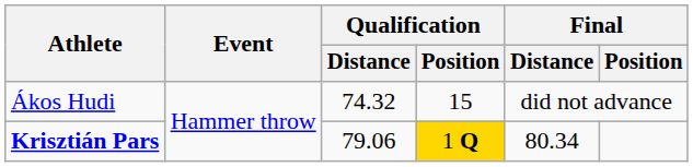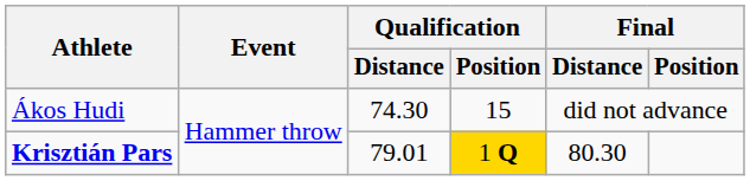 <table class=wikitable style="font-size:90%">
 <tr>
 <th rowspan="2">Athlete</th>
 <th rowspan="2">Event</th>
 <th colspan="2">Qualification</th>
 <th colspan="2">Final</th>
 </tr>
 <tr style="font-size:95%">
 <th>Distance</th>
 <th>Position</th>
 <th>Distance</th>
 <th>Position</th>
 </tr>
 <tr align=center>
 <td align=left><a href='#'>Ákos Hudi</a></td>
 <td align=left rowspan=2><a href='#'>Hammer throw</a></td>
-<td>74.32</td>
+<td>74.30</td>
 <td>15</td>
 <td colspan=2>did not advance</td>
 </tr>
 <tr align=center>
 <td align=left><strong><a href='#'>Krisztián Pars</a></strong></td>
-<td>79.06</td>
+<td>79.01</td>
 <td style="background: gold;">1 <strong>Q</strong></td>
-<td>80.34</td>
+<td>80.30</td>
 <td></td>
 </tr>
 </table>
